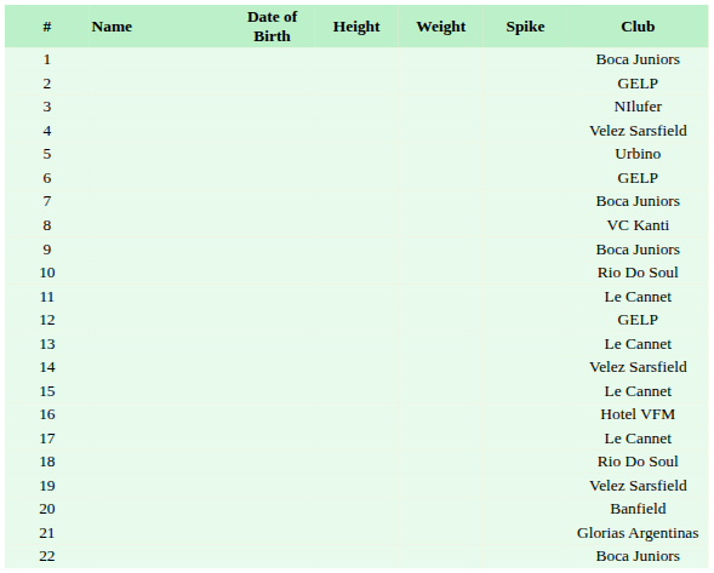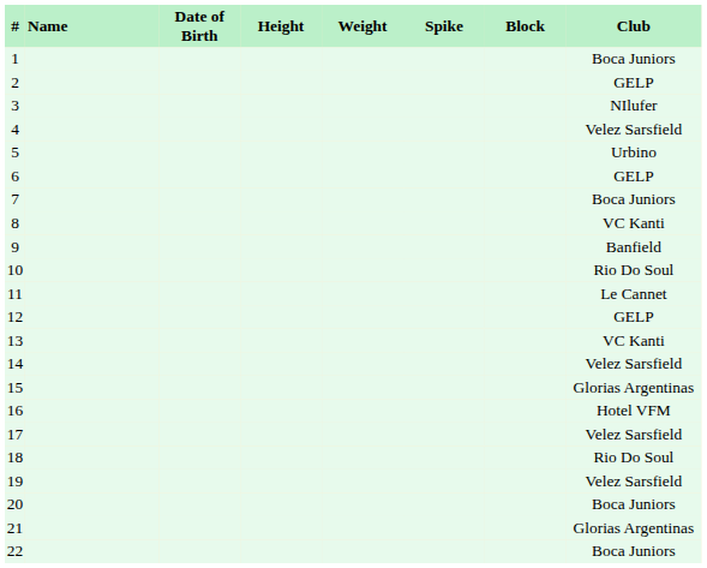 <table border=0 cellpadding=2 cellspacing=0  |- bgcolor=#FFECCE style="text-align:center; font-size:90%; width:100%">
 <tr bgcolor=#BBF0C9>
 <th>#</th>
 <th align=left width=20%>Name</th>
 <th width=12%>Date of Birth</th>
 <th width=12%>Height</th>
 <th width=12%>Weight</th>
 <th width=12%>Spike</th>
+<th width=12%>Block</th>
 <th width=20%>Club</th>
 </tr>
 <tr bgcolor=#E7FAEC>
 <td>1</td>
 <td align=left></td>
 <td align=right></td>
+<td></td>
 <td></td>
 <td></td>
 <td></td>
 <td>Boca Juniors</td>
 </tr>
 <tr bgcolor=#E7FAEC>
 <td>2</td>
 <td align=left></td>
 <td align=right></td>
 <td></td>
 <td></td>
 <td></td>
+<td></td>
 <td>GELP</td>
 </tr>
 <tr bgcolor=#E7FAEC>
 <td>3</td>
 <td align=left></td>
 <td align=right></td>
+<td></td>
 <td></td>
 <td></td>
 <td></td>
 <td>NIlufer</td>
 </tr>
 <tr bgcolor=#E7FAEC>
 <td>4</td>
 <td align=left></td>
 <td align=right></td>
 <td></td>
 <td></td>
 <td></td>
+<td></td>
 <td>Velez Sarsfield</td>
 </tr>
 <tr bgcolor=#E7FAEC>
 <td>5</td>
 <td align=left></td>
 <td align=right></td>
+<td></td>
 <td></td>
 <td></td>
 <td></td>
 <td>Urbino</td>
 </tr>
 <tr bgcolor=#E7FAEC>
 <td>6</td>
 <td align=left></td>
 <td align=right></td>
 <td></td>
 <td></td>
 <td></td>
+<td></td>
 <td>GELP</td>
 </tr>
 <tr bgcolor=#E7FAEC>
 <td>7</td>
 <td align=left></td>
 <td align=right></td>
+<td></td>
 <td></td>
 <td></td>
 <td></td>
 <td>Boca Juniors</td>
 </tr>
 <tr bgcolor=#E7FAEC>
 <td>8</td>
 <td align=left></td>
 <td align=right></td>
 <td></td>
 <td></td>
 <td></td>
+<td></td>
 <td>VC Kanti</td>
 </tr>
 <tr bgcolor=#E7FAEC>
 <td>9</td>
 <td align=left></td>
 <td align=right></td>
 <td></td>
 <td></td>
 <td></td>
-<td>Boca Juniors</td>
+<td></td>
+<td>Banfield</td>
 </tr>
 <tr bgcolor=#E7FAEC>
 <td>10</td>
 <td align=left></td>
 <td align=right></td>
+<td></td>
 <td></td>
 <td></td>
 <td></td>
 <td>Rio Do Soul</td>
 </tr>
 <tr bgcolor=#E7FAEC>
 <td>11</td>
 <td align=left></td>
 <td align=right></td>
 <td></td>
 <td></td>
 <td></td>
+<td></td>
 <td>Le Cannet</td>
 </tr>
 <tr bgcolor=#E7FAEC>
 <td>12</td>
 <td align=left></td>
 <td align=right></td>
+<td></td>
 <td></td>
 <td></td>
 <td></td>
 <td>GELP</td>
 </tr>
 <tr bgcolor=#E7FAEC>
 <td>13</td>
 <td align=left></td>
 <td align=right></td>
 <td></td>
 <td></td>
 <td></td>
-<td>Le Cannet</td>
+<td></td>
+<td>VC Kanti</td>
 </tr>
 <tr bgcolor=#E7FAEC>
 <td>14</td>
 <td align=left></td>
 <td align=right></td>
+<td></td>
 <td></td>
 <td></td>
 <td></td>
 <td>Velez Sarsfield</td>
 </tr>
 <tr bgcolor=#E7FAEC>
 <td>15</td>
 <td align=left></td>
 <td align=right></td>
 <td></td>
 <td></td>
 <td></td>
-<td>Le Cannet</td>
+<td></td>
+<td>Glorias Argentinas</td>
 </tr>
 <tr bgcolor=#E7FAEC>
 <td>16</td>
 <td align=left></td>
 <td align=right></td>
+<td></td>
 <td></td>
 <td></td>
 <td></td>
 <td>Hotel VFM</td>
 </tr>
 <tr bgcolor=#E7FAEC>
 <td>17</td>
 <td align=left></td>
 <td align=right></td>
 <td></td>
 <td></td>
 <td></td>
-<td>Le Cannet</td>
+<td></td>
+<td>Velez Sarsfield</td>
 </tr>
 <tr bgcolor=#E7FAEC>
 <td>18</td>
 <td align=left></td>
 <td align=right></td>
+<td></td>
 <td></td>
 <td></td>
 <td></td>
 <td>Rio Do Soul</td>
 </tr>
 <tr bgcolor=#E7FAEC>
 <td>19</td>
 <td align=left></td>
 <td align=right></td>
 <td></td>
 <td></td>
 <td></td>
+<td></td>
 <td>Velez Sarsfield</td>
 </tr>
 <tr bgcolor=#E7FAEC>
 <td>20</td>
 <td align=left></td>
 <td align=right></td>
 <td></td>
 <td></td>
 <td></td>
-<td>Banfield</td>
+<td></td>
+<td>Boca Juniors</td>
 </tr>
 <tr bgcolor=#E7FAEC>
 <td>21</td>
 <td align=left></td>
 <td align=right></td>
+<td></td>
 <td></td>
 <td></td>
 <td></td>
 <td>Glorias Argentinas</td>
 </tr>
 <tr bgcolor=#E7FAEC>
 <td>22</td>
 <td align=left></td>
 <td align=right></td>
 <td></td>
 <td></td>
 <td></td>
+<td></td>
 <td>Boca Juniors</td>
 </tr>
 </table>
